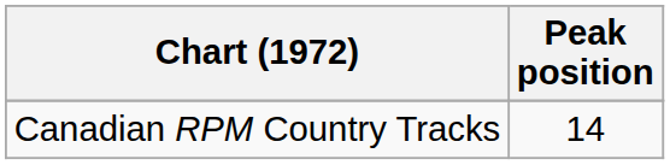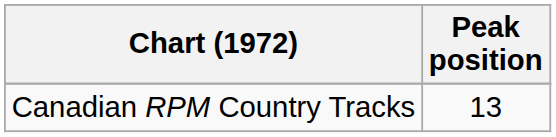 <table class="wikitable sortable">
 <tr>
 <th align="left">Chart (1972)</th>
 <th align="center">Peak<br>position</th>
 </tr>
 <tr>
 </tr>
 <tr>
 <td align="left">Canadian <em>RPM</em> Country Tracks</td>
-<td align="center">14</td>
+<td align="center">13</td>
 </tr>
 </table>
